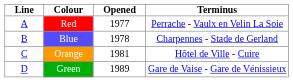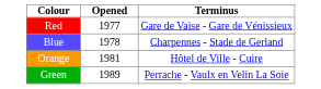 <table border="1" cellpadding="3" style="margin: 0 auto; border-collapse:collapse; text-align:center;">
 <tr>
-<th style="padding: 0 1em;">Line</th>
 <th style="padding: 0 1em;">Colour</th>
 <th style="padding: 0 1em;">Opened</th>
 <th style="padding: 0 1em;">Terminus</th>
 </tr>
 <tr>
-<td><a href='#'>A</a></td>
 <td style="background:#f00; color:#FFF;">Red</td>
 <td>1977</td>
-<td><a href='#'>Perrache</a> - <a href='#'>Vaulx en Velin La Soie</a></td>
+<td><a href='#'>Gare de Vaise</a> - <a href='#'>Gare de Vénissieux</a></td>
 </tr>
 <tr>
-<td><a href='#'>B</a></td>
 <td style="background:#534bff; color:#FFF;">Blue</td>
 <td>1978</td>
 <td><a href='#'>Charpennes</a> - <a href='#'>Stade de Gerland</a></td>
 </tr>
 <tr>
-<td><a href='#'>C</a></td>
 <td style="background:#ff9900; color:#FFF;">Orange</td>
 <td>1981</td>
 <td><a href='#'>Hôtel de Ville</a> - <a href='#'>Cuire</a></td>
 </tr>
 <tr>
-<td><a href='#'>D</a></td>
 <td style="background:#00af08; color:#FFF;">Green</td>
 <td>1989</td>
-<td><a href='#'>Gare de Vaise</a> - <a href='#'>Gare de Vénissieux</a></td>
+<td><a href='#'>Perrache</a> - <a href='#'>Vaulx en Velin La Soie</a></td>
 </tr>
 </table>
